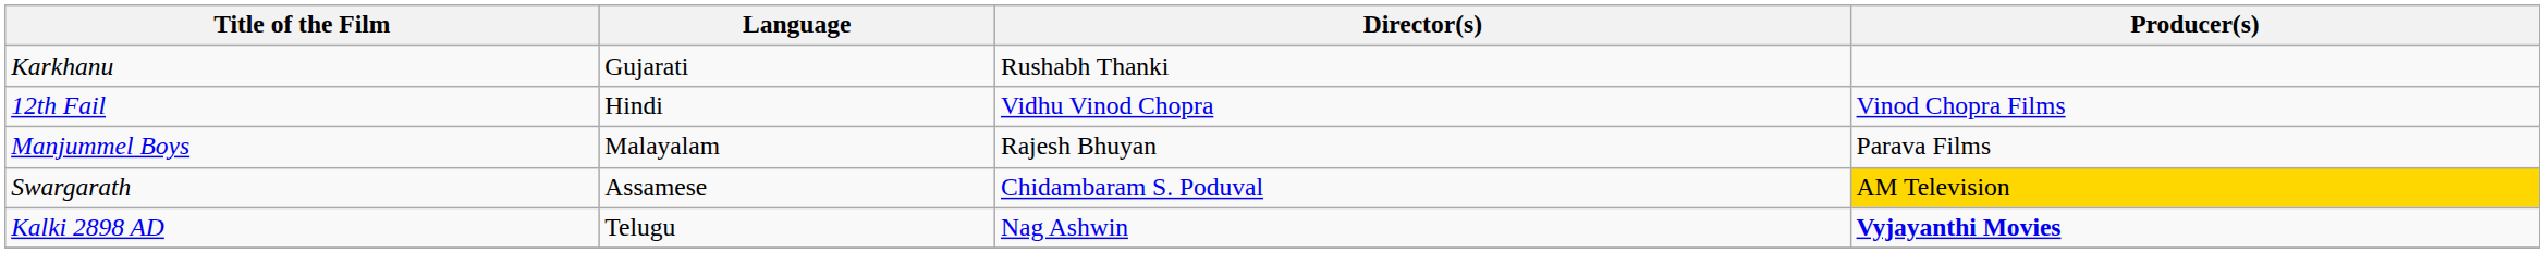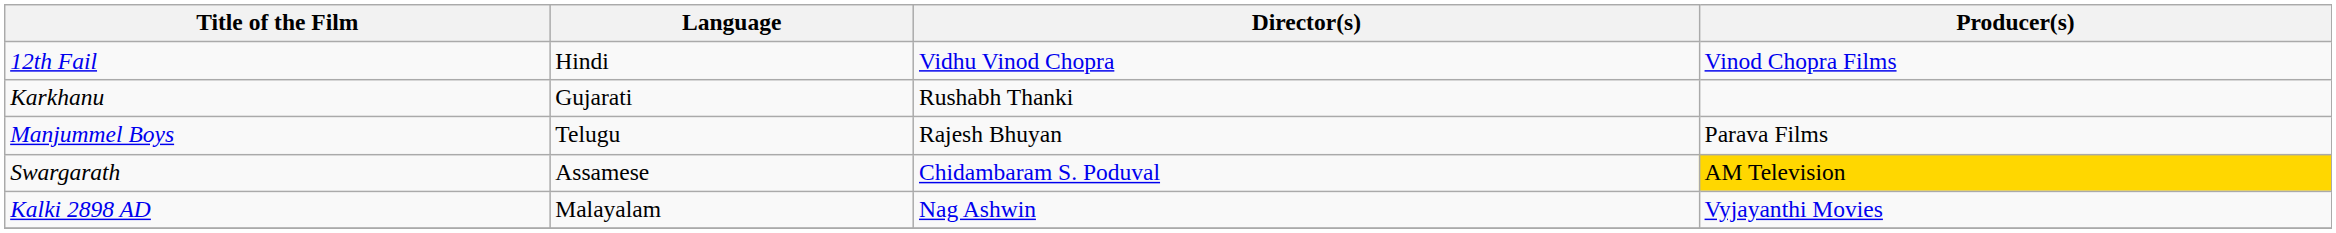 <table class="sortable wikitable" style="width:100%; margin-bottom:4px" cellpadding="5">
 <tr>
 <th scope="col">Title of the Film</th>
 <th scope="col">Language</th>
 <th scope="col">Director(s)</th>
 <th scope="col">Producer(s)</th>
 </tr>
 <tr>
+<td><em><a href='#'>12th Fail</a></em></td>
+<td>Hindi</td>
+<td><a href='#'>Vidhu Vinod Chopra</a></td>
+<td><a href='#'>Vinod Chopra Films</a></td>
+</tr>
+<tr>
 <td><em>Karkhanu</em></td>
 <td>Gujarati</td>
 <td>Rushabh Thanki</td>
 <td></td>
 </tr>
 <tr>
-<td><em><a href='#'>12th Fail</a></em></td>
-<td>Hindi</td>
-<td><a href='#'>Vidhu Vinod Chopra</a></td>
-<td><a href='#'>Vinod Chopra Films</a></td>
-</tr>
-<tr>
 <td><em><a href='#'>Manjummel Boys</a></em></td>
-<td>Malayalam</td>
+<td>Telugu</td>
 <td>Rajesh Bhuyan</td>
 <td>Parava Films</td>
 </tr>
 <tr>
 <td><em>Swargarath</em></td>
 <td>Assamese</td>
 <td><a href='#'>Chidambaram S. Poduval</a></td>
 <td style="background: gold;">AM Television</td>
 </tr>
 <tr>
 <td><em><a href='#'>Kalki 2898 AD</a></em></td>
-<td>Telugu</td>
+<td>Malayalam</td>
 <td><a href='#'>Nag Ashwin</a></td>
-<td><strong><a href='#'>Vyjayanthi Movies</a></strong></td>
+<td><a href='#'>Vyjayanthi Movies</a></td>
 </tr>
 <tr>
 </tr>
 </table>
